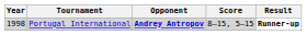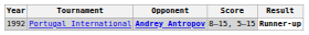 <table class="sortable wikitable" style="font-size: 90%;">
 <tr>
 <th>Year</th>
 <th>Tournament</th>
 <th>Opponent</th>
 <th>Score</th>
 <th>Result</th>
 </tr>
 <tr style="background:#D5D5D5">
-<td align="center">1998</td>
+<td align="center">1992</td>
 <td align="left"><a href='#'>Portugal International</a></td>
 <td align="left"><strong> <a href='#'>Andrey Antropov</a></strong></td>
 <td align="left">8–15, 5–15</td>
 <td style="text-align:left; background:white"> <strong>Runner-up</strong></td>
 </tr>
 </table>
